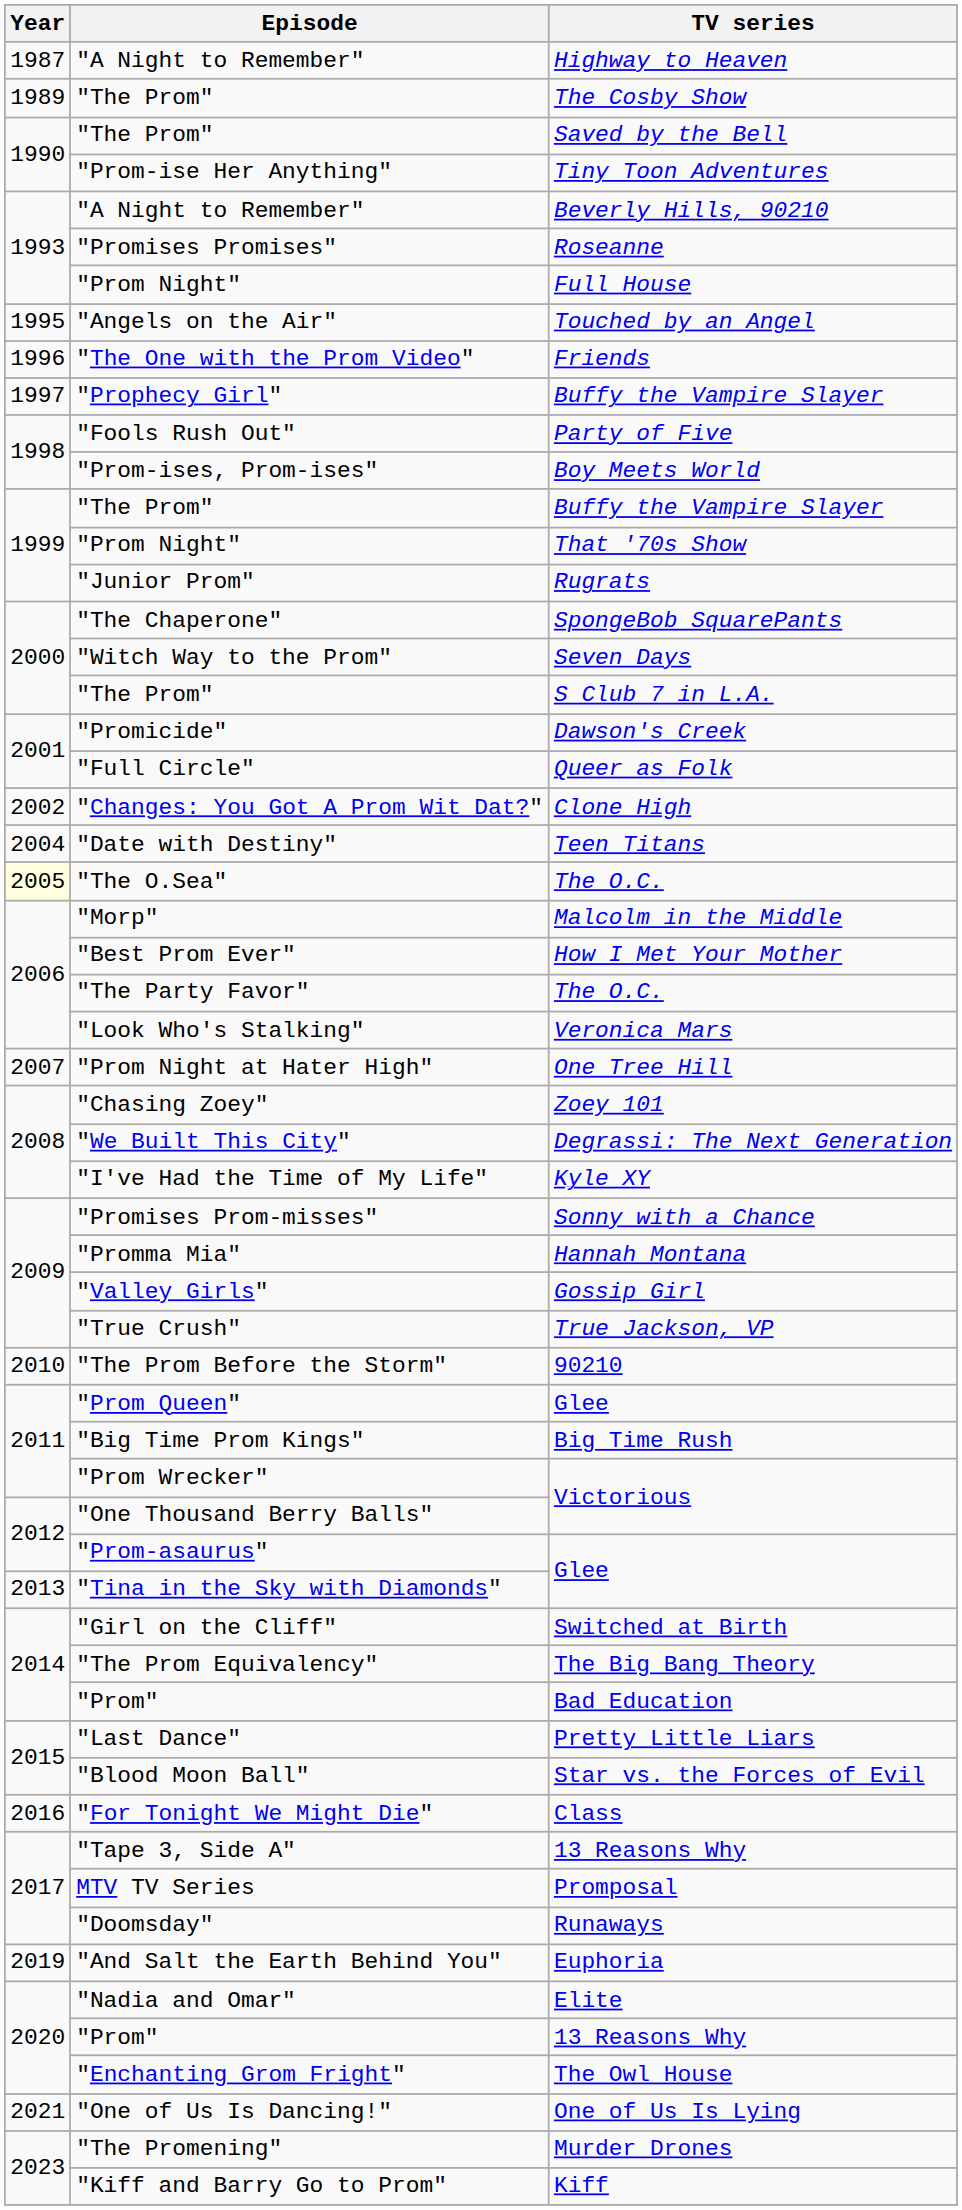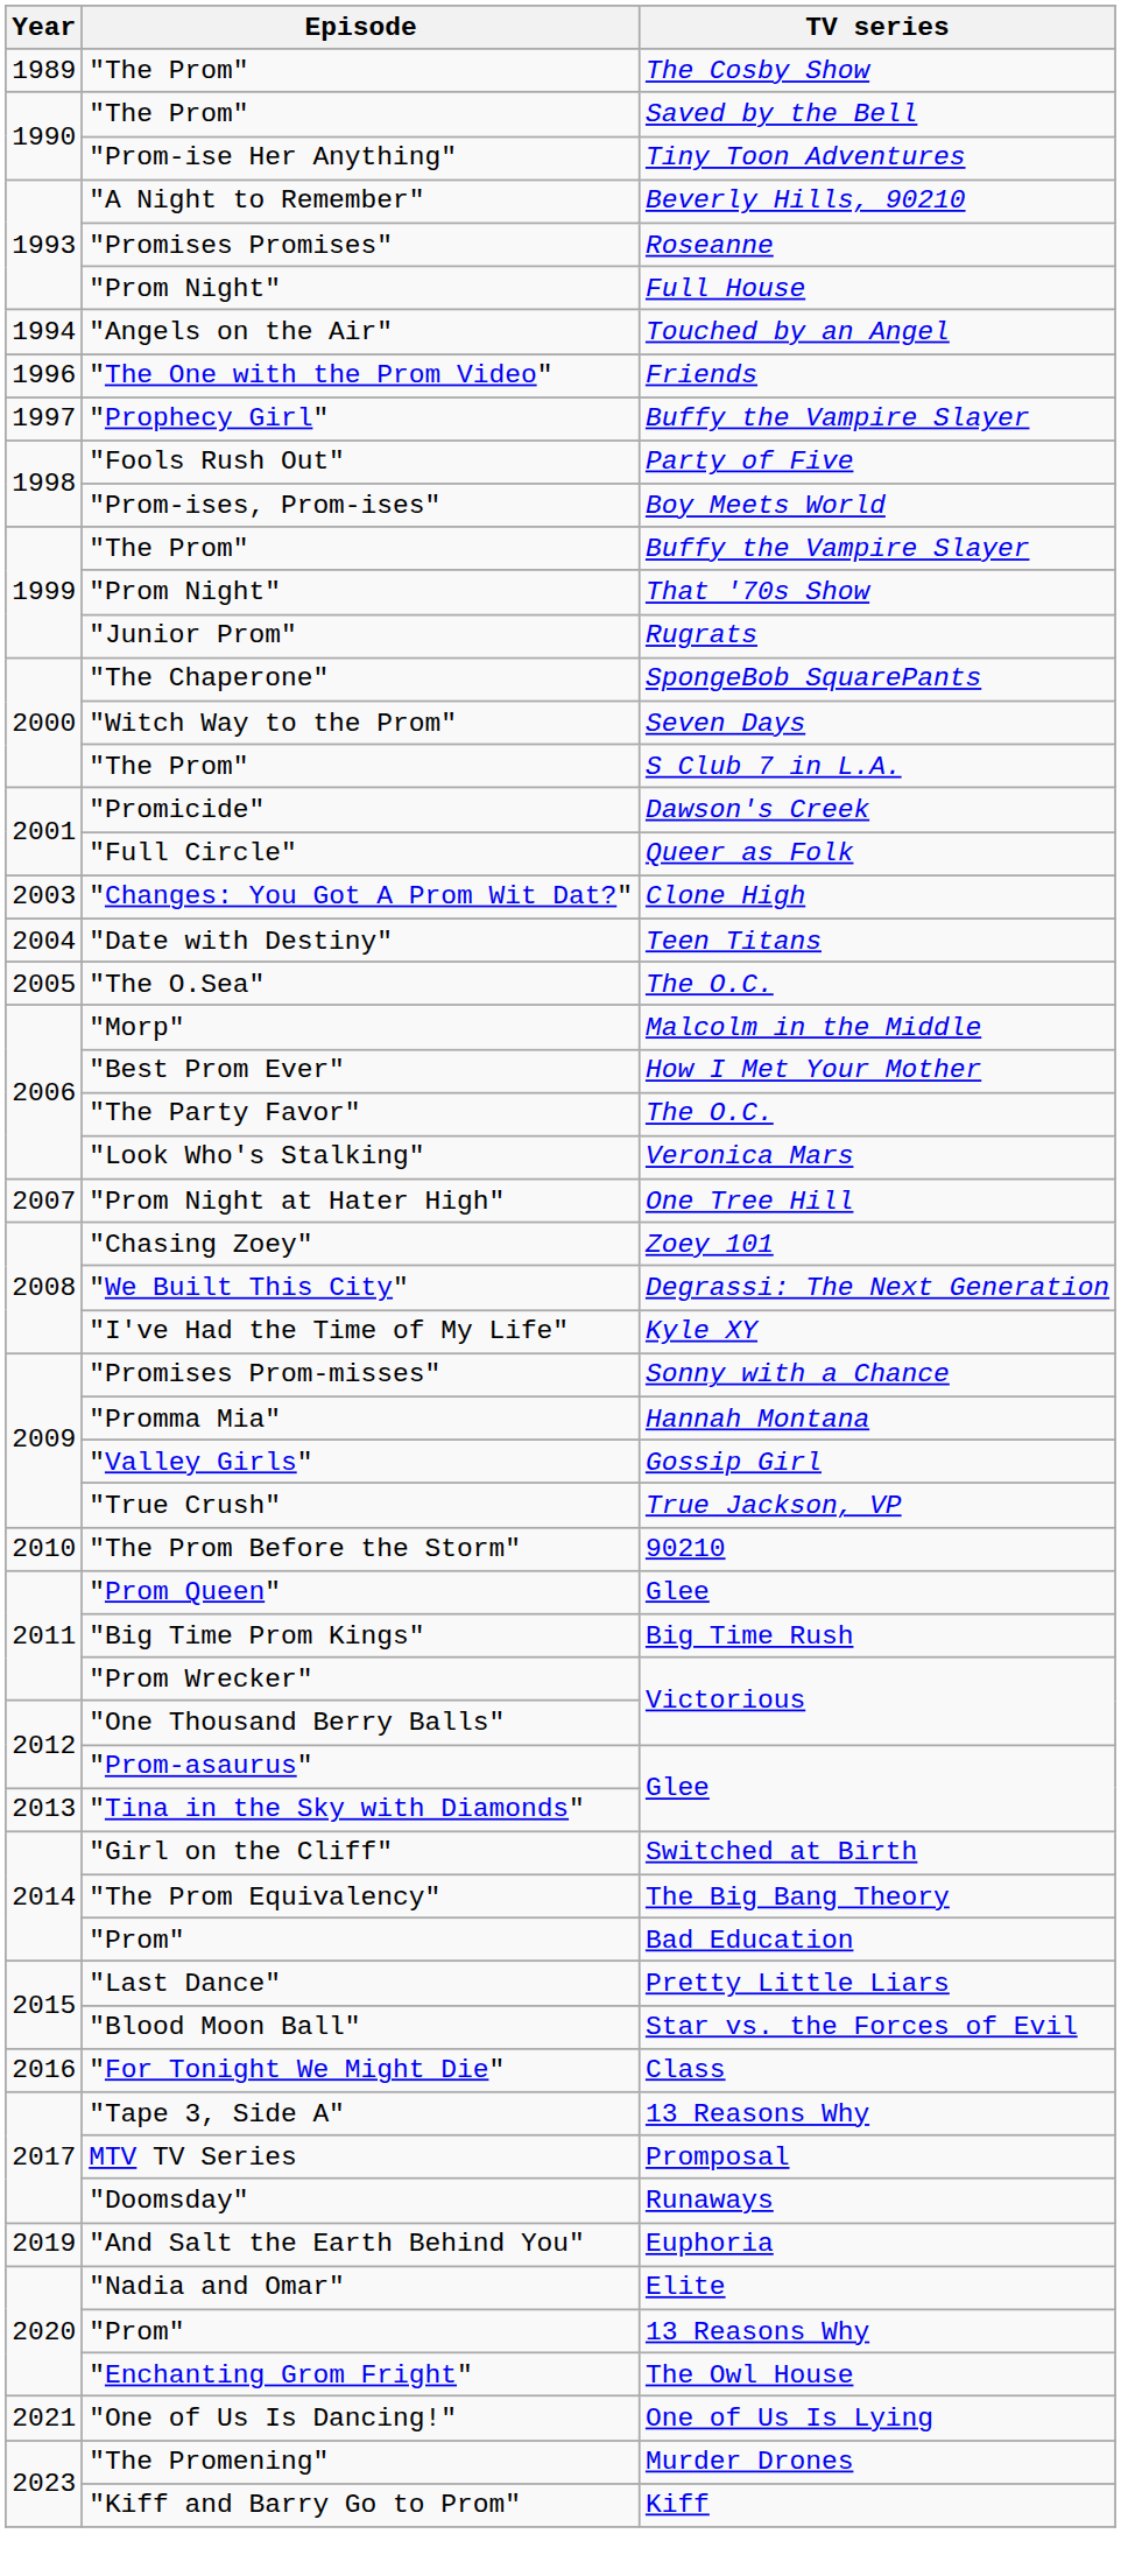 <table class="wikitable sortable">
 <tr>
 <th>Year</th>
 <th>Episode</th>
 <th>TV series</th>
-</tr>
-<tr>
-<td>1987</td>
-<td>"A Night to Remember"</td>
-<td><em><a href='#'>Highway to Heaven</a></em></td>
 </tr>
 <tr>
 <td>1989</td>
 <td>"The Prom"</td>
 <td><em><a href='#'>The Cosby Show</a></em></td>
 </tr>
 <tr>
 <td rowspan="2">1990</td>
 <td>"The Prom"</td>
 <td><em><a href='#'>Saved by the Bell</a></em></td>
 </tr>
 <tr>
 <td>"Prom-ise Her Anything"</td>
 <td><em><a href='#'>Tiny Toon Adventures</a></em></td>
 </tr>
 <tr>
 <td rowspan="3">1993</td>
 <td>"A Night to Remember"</td>
 <td><em><a href='#'>Beverly Hills, 90210</a></em></td>
 </tr>
 <tr>
 <td>"Promises Promises"</td>
 <td><em><a href='#'>Roseanne</a></em></td>
 </tr>
 <tr>
 <td>"Prom Night"</td>
 <td><em><a href='#'>Full House</a></em></td>
 </tr>
 <tr>
-<td>1995</td>
+<td>1994</td>
 <td>"Angels on the Air"</td>
 <td><em><a href='#'>Touched by an Angel</a></em></td>
 </tr>
 <tr>
 <td>1996</td>
 <td>"<a href='#'>The One with the Prom Video</a>"</td>
 <td><em><a href='#'>Friends</a></em></td>
 </tr>
 <tr>
 <td>1997</td>
 <td>"<a href='#'>Prophecy Girl</a>"</td>
 <td><em><a href='#'>Buffy the Vampire Slayer</a></em></td>
 </tr>
 <tr>
 <td rowspan="2">1998</td>
 <td>"Fools Rush Out"</td>
 <td><em><a href='#'>Party of Five</a></em></td>
 </tr>
 <tr>
 <td>"Prom-ises, Prom-ises"</td>
 <td><em><a href='#'>Boy Meets World</a></em></td>
 </tr>
 <tr>
 <td rowspan="3">1999</td>
 <td>"The Prom"</td>
 <td><em><a href='#'>Buffy the Vampire Slayer</a></em></td>
 </tr>
 <tr>
 <td>"Prom Night"</td>
 <td><em><a href='#'>That '70s Show</a></em></td>
 </tr>
 <tr>
 <td>"Junior Prom"</td>
 <td><em><a href='#'>Rugrats</a></em></td>
 </tr>
 <tr>
 <td rowspan="3">2000</td>
 <td>"The Chaperone"</td>
 <td><em><a href='#'>SpongeBob SquarePants</a></em></td>
 </tr>
 <tr>
 <td>"Witch Way to the Prom"</td>
 <td><em><a href='#'>Seven Days</a></em></td>
 </tr>
 <tr>
 <td>"The Prom"</td>
 <td><em><a href='#'>S Club 7 in L.A.</a></em></td>
 </tr>
 <tr>
 <td rowspan="2">2001</td>
 <td>"Promicide"</td>
 <td><em><a href='#'>Dawson's Creek</a></em></td>
 </tr>
 <tr>
 <td>"Full Circle"</td>
 <td><em><a href='#'>Queer as Folk</a></em></td>
 </tr>
 <tr>
-<td rowspan="1">2002</td>
+<td rowspan="1">2003</td>
 <td>"<a href='#'>Changes: You Got A Prom Wit Dat?</a>"</td>
 <td><em><a href='#'>Clone High</a></em></td>
 </tr>
 <tr>
 <td>2004</td>
 <td>"Date with Destiny"</td>
 <td><em><a href='#'>Teen Titans</a></em></td>
 </tr>
 <tr>
-<td style="background: lightyellow;">2005</td>
+<td>2005</td>
 <td>"The O.Sea"</td>
 <td><em><a href='#'>The O.C.</a></em></td>
 </tr>
 <tr>
 <td rowspan="4">2006</td>
 <td>"Morp"</td>
 <td><em><a href='#'>Malcolm in the Middle</a></em></td>
 </tr>
 <tr>
 <td>"Best Prom Ever"</td>
 <td><em><a href='#'>How I Met Your Mother</a></em></td>
 </tr>
 <tr>
 <td>"The Party Favor"</td>
 <td><em><a href='#'>The O.C.</a></em></td>
 </tr>
 <tr>
 <td>"Look Who's Stalking"</td>
 <td><em><a href='#'>Veronica Mars</a></em></td>
 </tr>
 <tr>
 <td>2007</td>
 <td>"Prom Night at Hater High"</td>
 <td><em><a href='#'>One Tree Hill</a></em></td>
 </tr>
 <tr>
 <td rowspan="3">2008</td>
 <td>"Chasing Zoey"</td>
 <td><em><a href='#'>Zoey 101</a></em></td>
 </tr>
 <tr>
 <td>"<a href='#'>We Built This City</a>"</td>
 <td><em><a href='#'>Degrassi: The Next Generation</a></em></td>
 </tr>
 <tr>
 <td>"I've Had the Time of My Life"</td>
 <td><em><a href='#'>Kyle XY</a></em></td>
 </tr>
 <tr>
 <td rowspan="4">2009</td>
 <td>"Promises Prom-misses"</td>
 <td><em><a href='#'>Sonny with a Chance</a></em></td>
 </tr>
 <tr>
 <td>"Promma Mia"</td>
 <td><em><a href='#'>Hannah Montana</a></em></td>
 </tr>
 <tr>
 <td>"<a href='#'>Valley Girls</a>"</td>
 <td><em><a href='#'>Gossip Girl</a></em></td>
 </tr>
 <tr>
 <td>"True Crush"</td>
 <td><em><a href='#'>True Jackson, VP</a></td>
 </tr>
 <tr>
 <td rowspan="1">2010</td>
 <td>"The Prom Before the Storm"</td>
 <td></em><a href='#'>90210</a><em></td>
 </tr>
 <tr>
 <td rowspan="3">2011</td>
 <td>"<a href='#'>Prom Queen</a>"</td>
 <td></em><a href='#'>Glee</a><em></td>
 </tr>
 <tr>
 <td>"Big Time Prom Kings"</td>
 <td></em><a href='#'>Big Time Rush</a><em></td>
 </tr>
 <tr>
 <td>"Prom Wrecker"</td>
 <td rowspan="2"></em><a href='#'>Victorious</a><em></td>
 </tr>
 <tr>
 <td rowspan="2">2012</td>
 <td>"One Thousand Berry Balls"</td>
 </tr>
 <tr>
 <td>"<a href='#'>Prom-asaurus</a>"</td>
 <td rowspan="2"></em><a href='#'>Glee</a><em></td>
 </tr>
 <tr>
 <td>2013</td>
 <td>"<a href='#'>Tina in the Sky with Diamonds</a>"</td>
 </tr>
 <tr>
 <td rowspan="3">2014</td>
 <td>"Girl on the Cliff"</td>
 <td></em><a href='#'>Switched at Birth</a><em></td>
 </tr>
 <tr>
 <td>"The Prom Equivalency"</td>
 <td></em><a href='#'>The Big Bang Theory</a><em></td>
 </tr>
 <tr>
 <td>"Prom"</td>
 <td></em><a href='#'>Bad Education</a><em></td>
 </tr>
 <tr>
 <td rowspan="2">2015</td>
 <td>"Last Dance"</td>
 <td></em><a href='#'>Pretty Little Liars</a><em></td>
 </tr>
 <tr>
 <td>"Blood Moon Ball"</td>
 <td></em><a href='#'>Star vs. the Forces of Evil</a><em></td>
 </tr>
 <tr>
 <td>2016</td>
 <td>"<a href='#'>For Tonight We Might Die</a>"</td>
 <td></em><a href='#'>Class</a><em></td>
 </tr>
 <tr>
 <td rowspan="3">2017</td>
 <td>"Tape 3, Side A"</td>
 <td></em><a href='#'>13 Reasons Why</a><em></td>
 </tr>
 <tr>
 <td><a href='#'>MTV</a> TV Series</td>
 <td></em><a href='#'>Promposal</a><em></td>
 </tr>
 <tr>
 <td>"Doomsday"</td>
 <td></em><a href='#'>Runaways</a><em></td>
 </tr>
 <tr>
 <td>2019</td>
 <td>"And Salt the Earth Behind You"</td>
 <td></em><a href='#'>Euphoria</a><em></td>
 </tr>
 <tr>
 <td rowspan="3">2020</td>
 <td>"Nadia and Omar"</td>
 <td></em><a href='#'>Elite</a><em></td>
 </tr>
 <tr>
 <td>"Prom"</td>
 <td></em><a href='#'>13 Reasons Why</a><em></td>
 </tr>
 <tr>
 <td>"<a href='#'>Enchanting Grom Fright</a>"</td>
 <td></em><a href='#'>The Owl House</a><em></td>
 </tr>
 <tr>
 <td>2021</td>
 <td>"One of Us Is Dancing!"</td>
 <td></em><a href='#'>One of Us Is Lying</a><em></td>
 </tr>
 <tr>
 <td rowspan="2">2023</td>
 <td>"The Promening"</td>
 <td></em><a href='#'>Murder Drones</a><em></td>
 </tr>
 <tr>
 <td>"Kiff and Barry Go to Prom"</td>
 <td></em><a href='#'>Kiff</a><em></td>
 </tr>
 </table>
